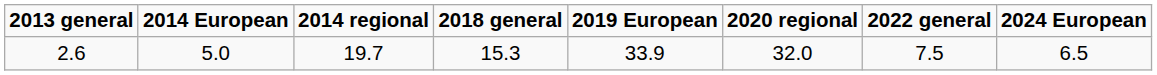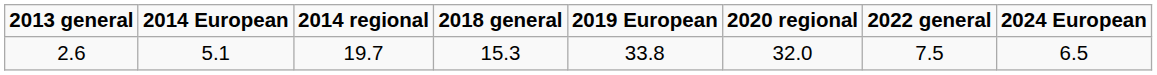 <table class="wikitable" style="text-align:center">
 <tr>
 <td><strong>2013 general</strong></td>
 <td><strong>2014 European</strong></td>
 <td><strong>2014 regional</strong></td>
 <td><strong>2018 general</strong></td>
 <td><strong>2019 European</strong></td>
 <td><strong>2020 regional</strong></td>
 <td><strong>2022 general</strong></td>
 <td><strong>2024 European</strong></td>
 </tr>
 <tr>
 <td>2.6</td>
-<td>5.0</td>
+<td>5.1</td>
 <td>19.7</td>
 <td>15.3</td>
-<td>33.9</td>
+<td>33.8</td>
 <td>32.0</td>
 <td>7.5</td>
 <td>6.5</td>
 </tr>
 </table>
